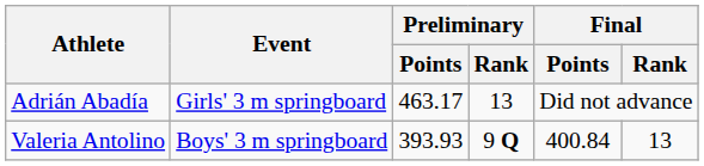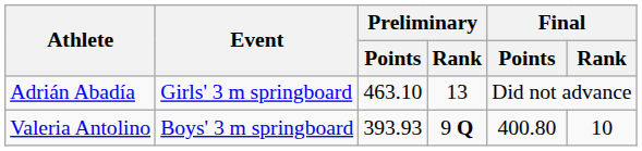 <table class="wikitable" style="font-size:90%;">
 <tr>
 <th rowspan=2>Athlete</th>
 <th rowspan=2>Event</th>
 <th colspan=2>Preliminary</th>
 <th colspan=2>Final</th>
 </tr>
 <tr>
 <th>Points</th>
 <th>Rank</th>
 <th>Points</th>
 <th>Rank</th>
 </tr>
 <tr align=center>
 <td align=left><a href='#'>Adrián Abadía</a></td>
 <td align=left><a href='#'>Girls' 3 m springboard</a></td>
-<td>463.17</td>
+<td>463.10</td>
 <td>13</td>
 <td colspan=2>Did not advance</td>
 </tr>
 <tr align=center>
 <td align=left><a href='#'>Valeria Antolino</a></td>
 <td align=left><a href='#'>Boys' 3 m springboard</a></td>
 <td>393.93</td>
 <td>9 <strong>Q</strong></td>
-<td>400.84</td>
-<td>13</td>
+<td>400.80</td>
+<td>10</td>
 </tr>
 </table>
